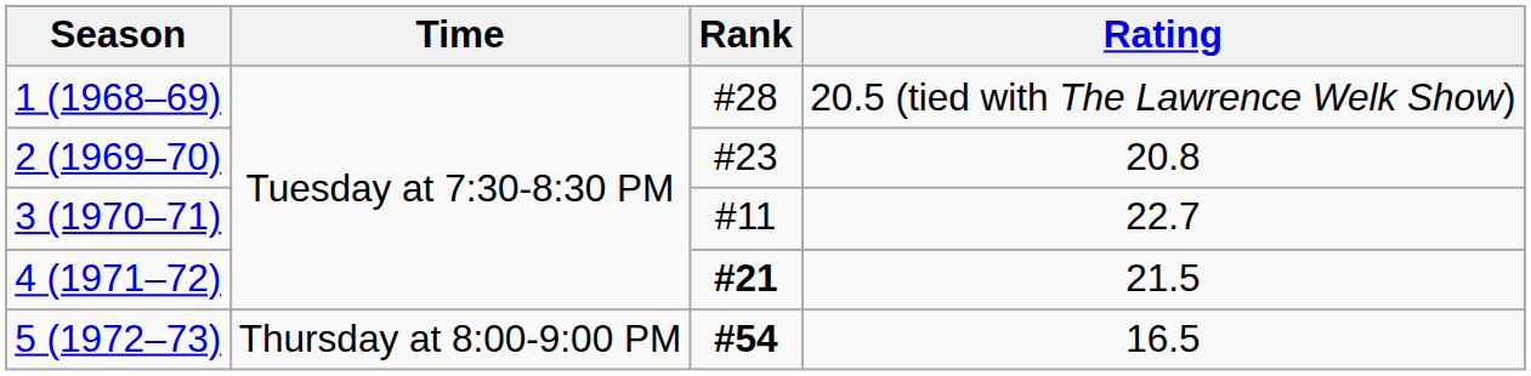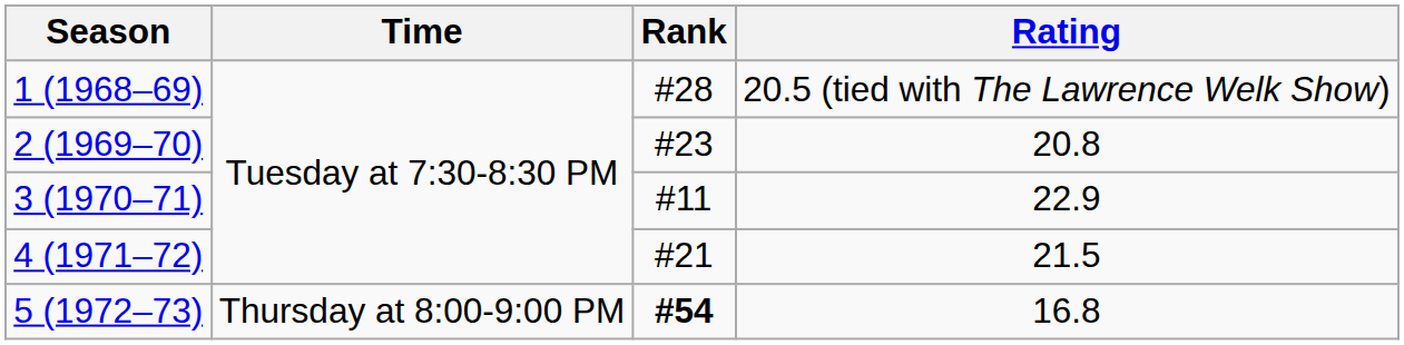 <table class="wikitable" style=text-align:center>
 <tr>
 <th>Season</th>
 <th>Time</th>
 <th>Rank</th>
 <th><a href='#'>Rating</a></th>
 </tr>
 <tr>
 <td><a href='#'>1 (1968–69)</a></td>
 <td rowspan="4">Tuesday at 7:30-8:30 PM</td>
 <td>#28</td>
 <td>20.5 (tied with <em>The Lawrence Welk Show</em>)</td>
 </tr>
 <tr>
 <td><a href='#'>2 (1969–70)</a></td>
 <td>#23</td>
 <td>20.8</td>
 </tr>
 <tr>
 <td><a href='#'>3 (1970–71)</a></td>
 <td>#11</td>
-<td>22.7</td>
+<td>22.9</td>
 </tr>
 <tr>
 <td><a href='#'>4 (1971–72)</a></td>
-<td><strong>#21</strong></td>
+<td>#21</td>
 <td>21.5</td>
 </tr>
 <tr>
 <td><a href='#'>5 (1972–73)</a></td>
 <td>Thursday at 8:00-9:00 PM</td>
 <td><strong>#54</strong></td>
-<td>16.5</td>
+<td>16.8</td>
 </tr>
 </table>
